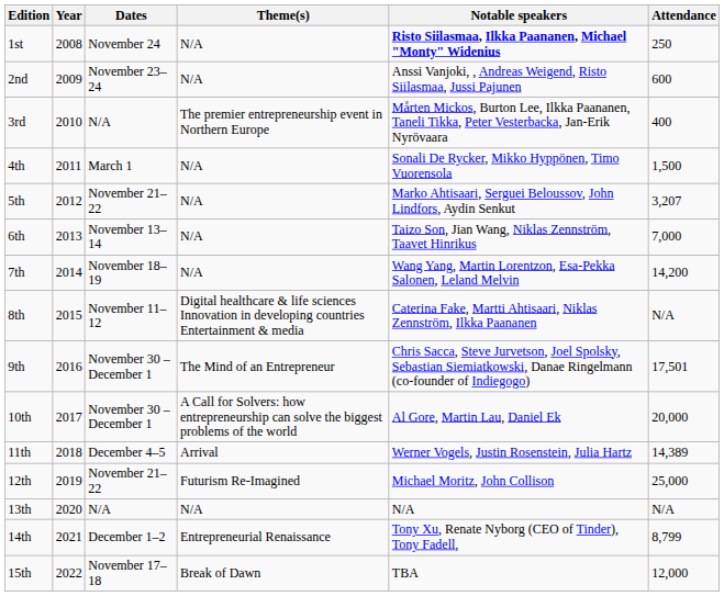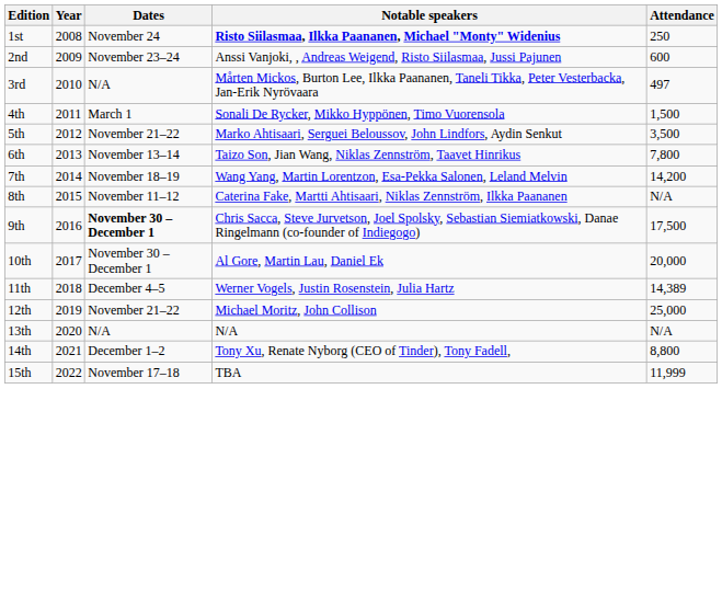 <table class="wikitable">
 <tr>
 <th>Edition</th>
 <th>Year</th>
 <th>Dates</th>
-<th>Theme(s)</th>
 <th>Notable speakers</th>
 <th>Attendance</th>
 </tr>
 <tr>
 <td>1st</td>
 <td>2008</td>
 <td>November 24</td>
-<td>N/A</td>
 <td><strong><a href='#'>Risto Siilasmaa</a>, <a href='#'>Ilkka Paananen</a>, <a href='#'>Michael "Monty" Widenius</a></strong></td>
 <td>250</td>
 </tr>
 <tr>
 <td>2nd</td>
 <td>2009</td>
 <td>November 23–24</td>
-<td>N/A</td>
 <td>Anssi Vanjoki, , <a href='#'>Andreas Weigend</a>, <a href='#'>Risto Siilasmaa</a>, <a href='#'>Jussi Pajunen</a></td>
 <td>600</td>
 </tr>
 <tr>
 <td>3rd</td>
 <td>2010</td>
 <td>N/A</td>
-<td>The premier entrepreneurship event in Northern Europe</td>
 <td><a href='#'>Mårten Mickos</a>, Burton Lee, Ilkka Paananen, <a href='#'>Taneli Tikka</a>, <a href='#'>Peter Vesterbacka</a>, Jan-Erik Nyrövaara</td>
-<td>400</td>
+<td>497</td>
 </tr>
 <tr>
 <td>4th</td>
 <td>2011</td>
 <td>March 1</td>
-<td>N/A</td>
 <td><a href='#'>Sonali De Rycker</a>, <a href='#'>Mikko Hyppönen</a>, <a href='#'>Timo Vuorensola</a></td>
 <td>1,500</td>
 </tr>
 <tr>
 <td>5th</td>
 <td>2012</td>
 <td>November 21–22</td>
-<td>N/A</td>
 <td><a href='#'>Marko Ahtisaari</a>, <a href='#'>Serguei Beloussov</a>, <a href='#'>John Lindfors</a>, Aydin Senkut</td>
-<td>3,207</td>
+<td>3,500</td>
 </tr>
 <tr>
 <td>6th</td>
 <td>2013</td>
 <td>November 13–14</td>
-<td>N/A</td>
 <td><a href='#'>Taizo Son</a>, Jian Wang, <a href='#'>Niklas Zennström</a>, <a href='#'>Taavet Hinrikus</a></td>
-<td>7,000</td>
+<td>7,800</td>
 </tr>
 <tr>
 <td>7th</td>
 <td>2014</td>
 <td>November 18–19</td>
-<td>N/A</td>
 <td><a href='#'>Wang Yang</a>, <a href='#'>Martin Lorentzon</a>, <a href='#'>Esa-Pekka Salonen</a>, <a href='#'>Leland Melvin</a></td>
 <td>14,200</td>
 </tr>
 <tr>
 <td>8th</td>
 <td>2015</td>
 <td>November 11–12</td>
-<td>Digital healthcare & life sciences<br>Innovation in developing countries<br>Entertainment & media</td>
 <td><a href='#'>Caterina Fake</a>, <a href='#'>Martti Ahtisaari</a>, <a href='#'>Niklas Zennström</a>, <a href='#'>Ilkka Paananen</a></td>
 <td>N/A</td>
 </tr>
 <tr>
 <td>9th</td>
 <td>2016</td>
-<td>November 30 – December 1</td>
-<td>The Mind of an Entrepreneur</td>
+<td><strong>November 30 – December 1</strong></td>
 <td><a href='#'>Chris Sacca</a>, <a href='#'>Steve Jurvetson</a>, <a href='#'>Joel Spolsky</a>, <a href='#'>Sebastian Siemiatkowski</a>, Danae Ringelmann (co-founder of <a href='#'>Indiegogo</a>)</td>
-<td>17,501</td>
+<td>17,500</td>
 </tr>
 <tr>
 <td>10th</td>
 <td>2017</td>
 <td>November 30 – December 1</td>
-<td>A Call for Solvers: how entrepreneurship can solve the biggest problems of the world</td>
 <td><a href='#'>Al Gore</a>, <a href='#'>Martin Lau</a>, <a href='#'>Daniel Ek</a></td>
 <td>20,000</td>
 </tr>
 <tr>
 <td>11th</td>
 <td>2018</td>
 <td>December 4–5</td>
-<td>Arrival</td>
 <td><a href='#'>Werner Vogels</a>, <a href='#'>Justin Rosenstein</a>, <a href='#'>Julia Hartz</a></td>
 <td>14,389</td>
 </tr>
 <tr>
 <td>12th</td>
 <td>2019</td>
 <td>November 21–22</td>
-<td>Futurism Re-Imagined</td>
 <td><a href='#'>Michael Moritz</a>, <a href='#'>John Collison</a></td>
 <td>25,000</td>
 </tr>
 <tr>
 <td>13th</td>
 <td>2020</td>
 <td>N/A</td>
 <td>N/A</td>
 <td>N/A</td>
-<td>N/A</td>
 </tr>
 <tr>
 <td>14th</td>
 <td>2021</td>
 <td>December 1–2</td>
-<td>Entrepreneurial Renaissance</td>
 <td><a href='#'>Tony Xu</a>, Renate Nyborg (CEO of <a href='#'>Tinder</a>), <a href='#'>Tony Fadell</a>, </td>
-<td>8,799</td>
+<td>8,800</td>
 </tr>
 <tr>
 <td>15th</td>
 <td>2022</td>
 <td>November 17–18</td>
-<td>Break of Dawn</td>
 <td>TBA</td>
-<td>12,000</td>
+<td>11,999</td>
 </tr>
 </table>
